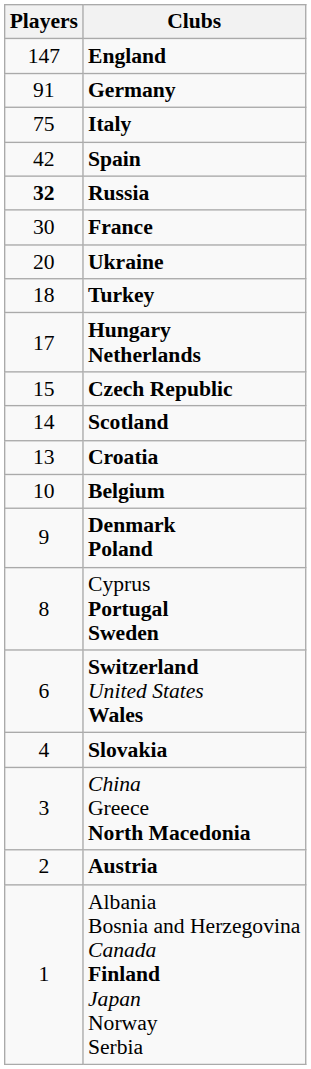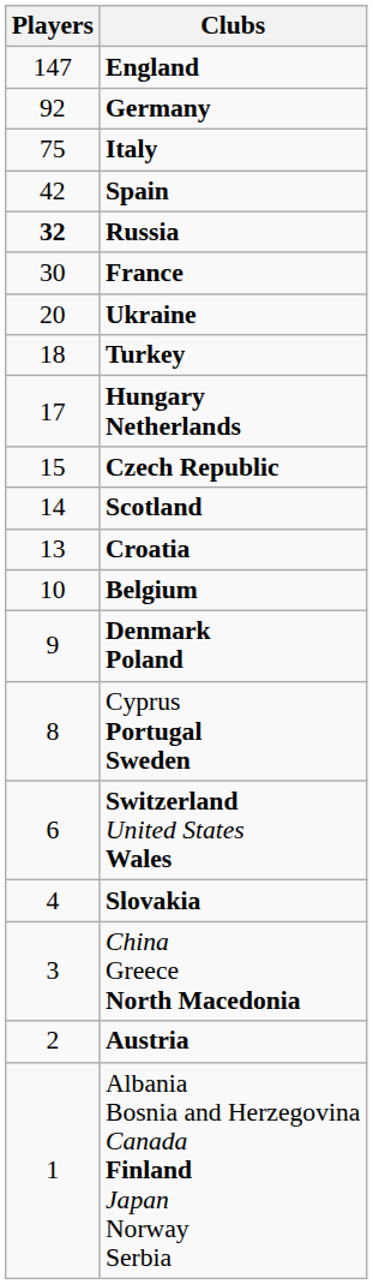 <table class="wikitable">
 <tr>
 <th>Players</th>
 <th>Clubs</th>
 </tr>
 <tr>
 <td align=center>147</td>
 <td> <strong>England</strong></td>
 </tr>
 <tr>
-<td align=center>91</td>
+<td align=center>92</td>
 <td> <strong>Germany</strong></td>
 </tr>
 <tr>
 <td align=center>75</td>
 <td> <strong>Italy</strong></td>
 </tr>
 <tr>
 <td align=center>42</td>
 <td> <strong>Spain</strong></td>
 </tr>
 <tr>
 <td align=center><strong>32</strong></td>
 <td> <strong>Russia</strong></td>
 </tr>
 <tr>
 <td align=center>30</td>
 <td> <strong>France</strong></td>
 </tr>
 <tr>
 <td align=center>20</td>
 <td> <strong>Ukraine</strong></td>
 </tr>
 <tr>
 <td align=center>18</td>
 <td> <strong>Turkey</strong></td>
 </tr>
 <tr>
 <td align=center>17</td>
 <td> <strong>Hungary</strong><br> <strong>Netherlands</strong></td>
 </tr>
 <tr>
 <td align=center>15</td>
 <td> <strong>Czech Republic</strong></td>
 </tr>
 <tr>
 <td align=center>14</td>
 <td> <strong>Scotland</strong></td>
 </tr>
 <tr>
 <td align=center>13</td>
 <td> <strong>Croatia</strong></td>
 </tr>
 <tr>
 <td align=center>10</td>
 <td> <strong>Belgium</strong></td>
 </tr>
 <tr>
 <td align=center>9</td>
 <td> <strong>Denmark</strong><br> <strong>Poland</strong></td>
 </tr>
 <tr>
 <td align=center>8</td>
 <td> Cyprus<br> <strong>Portugal</strong><br> <strong>Sweden</strong></td>
 </tr>
 <tr>
 <td align=center>6</td>
 <td> <strong>Switzerland</strong><br> <em>United States</em><br> <strong>Wales</strong></td>
 </tr>
 <tr>
 <td align=center>4</td>
 <td> <strong>Slovakia</strong></td>
 </tr>
 <tr>
 <td align=center>3</td>
 <td> <em>China</em><br> Greece<br> <strong>North Macedonia</strong></td>
 </tr>
 <tr>
 <td align=center>2</td>
 <td> <strong>Austria</strong></td>
 </tr>
 <tr>
 <td align=center>1</td>
 <td> Albania<br> Bosnia and Herzegovina<br> <em>Canada</em><br> <strong>Finland</strong><br> <em>Japan</em><br> Norway<br> Serbia</td>
 </tr>
 </table>
